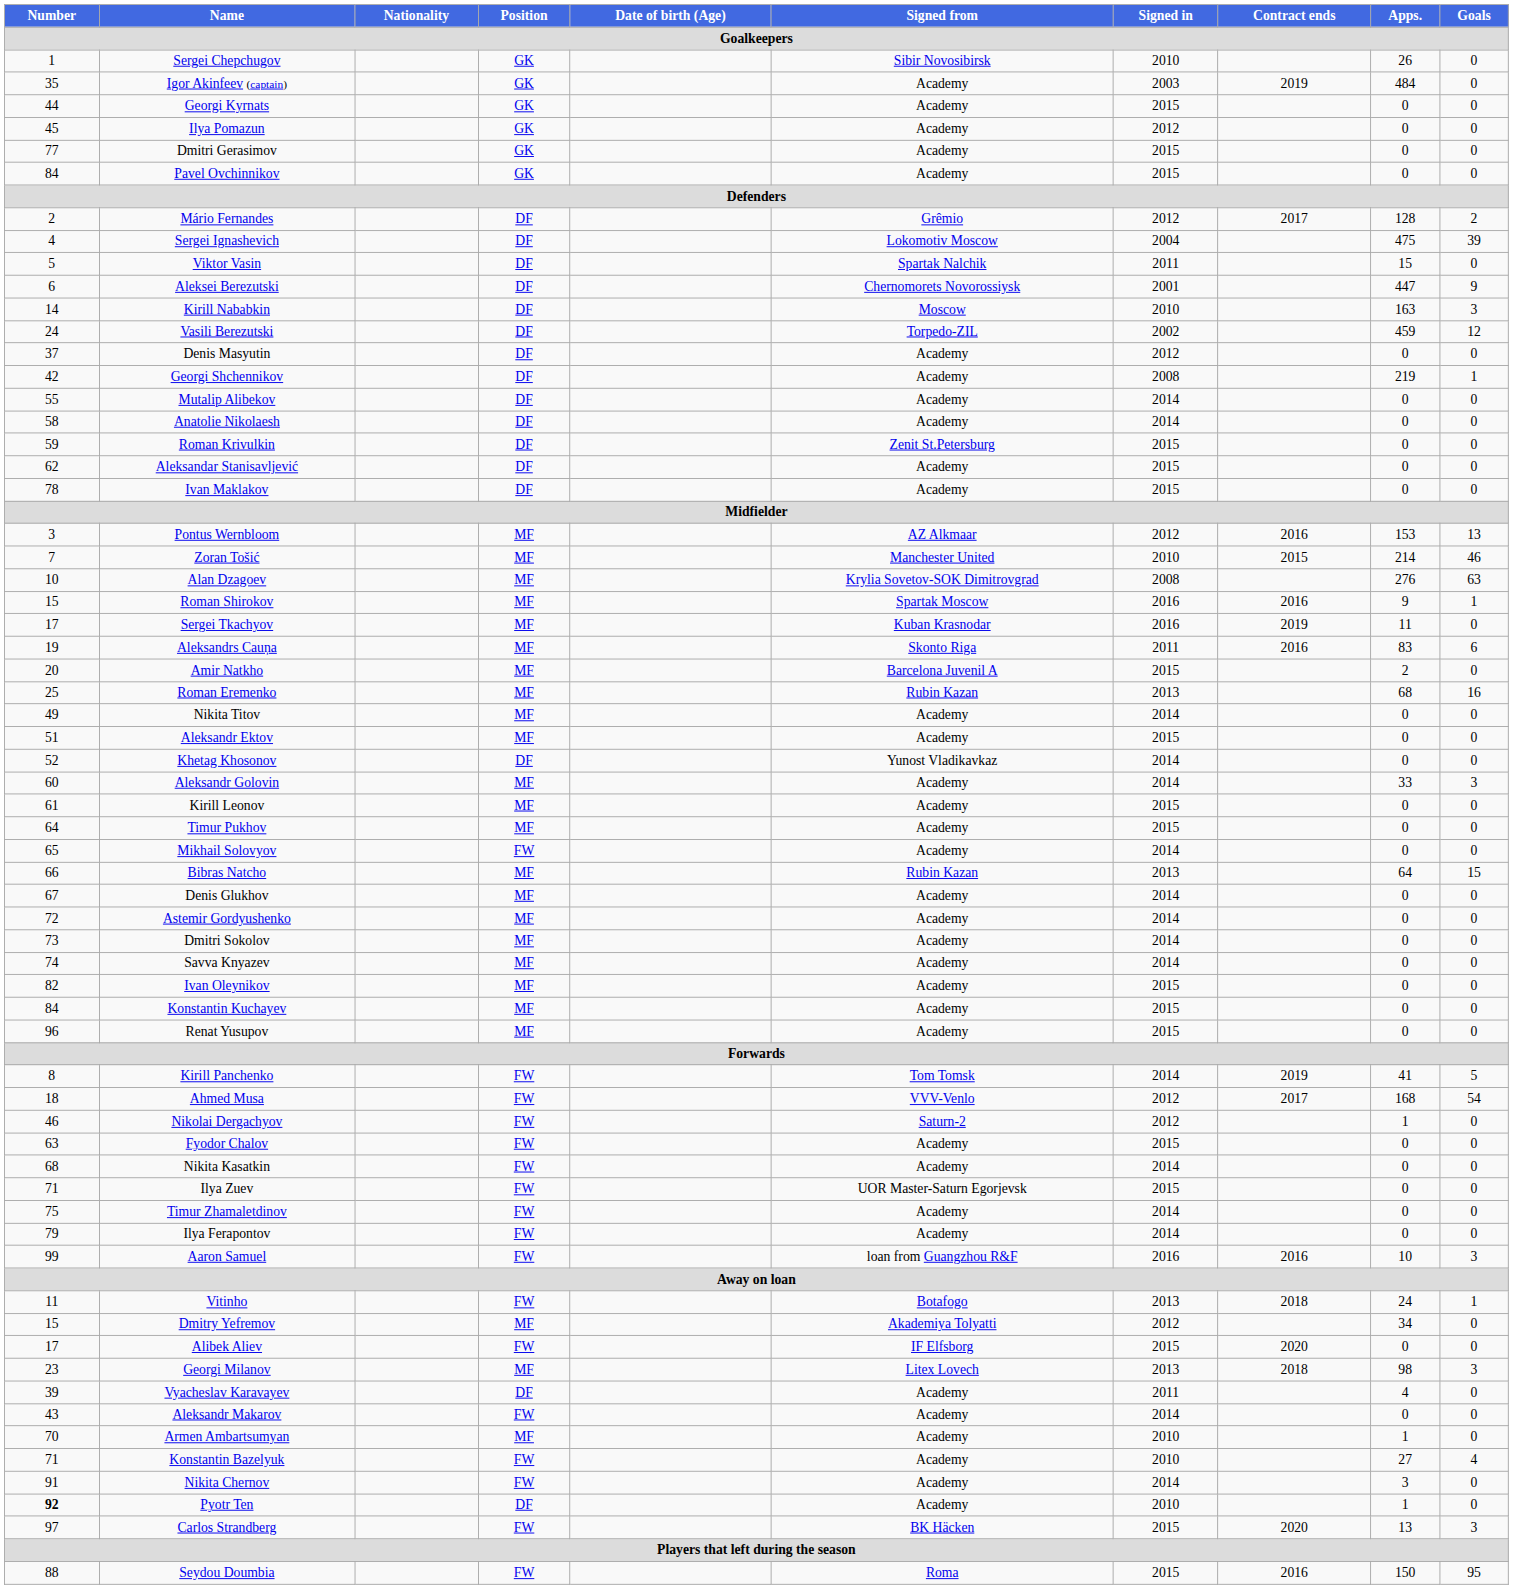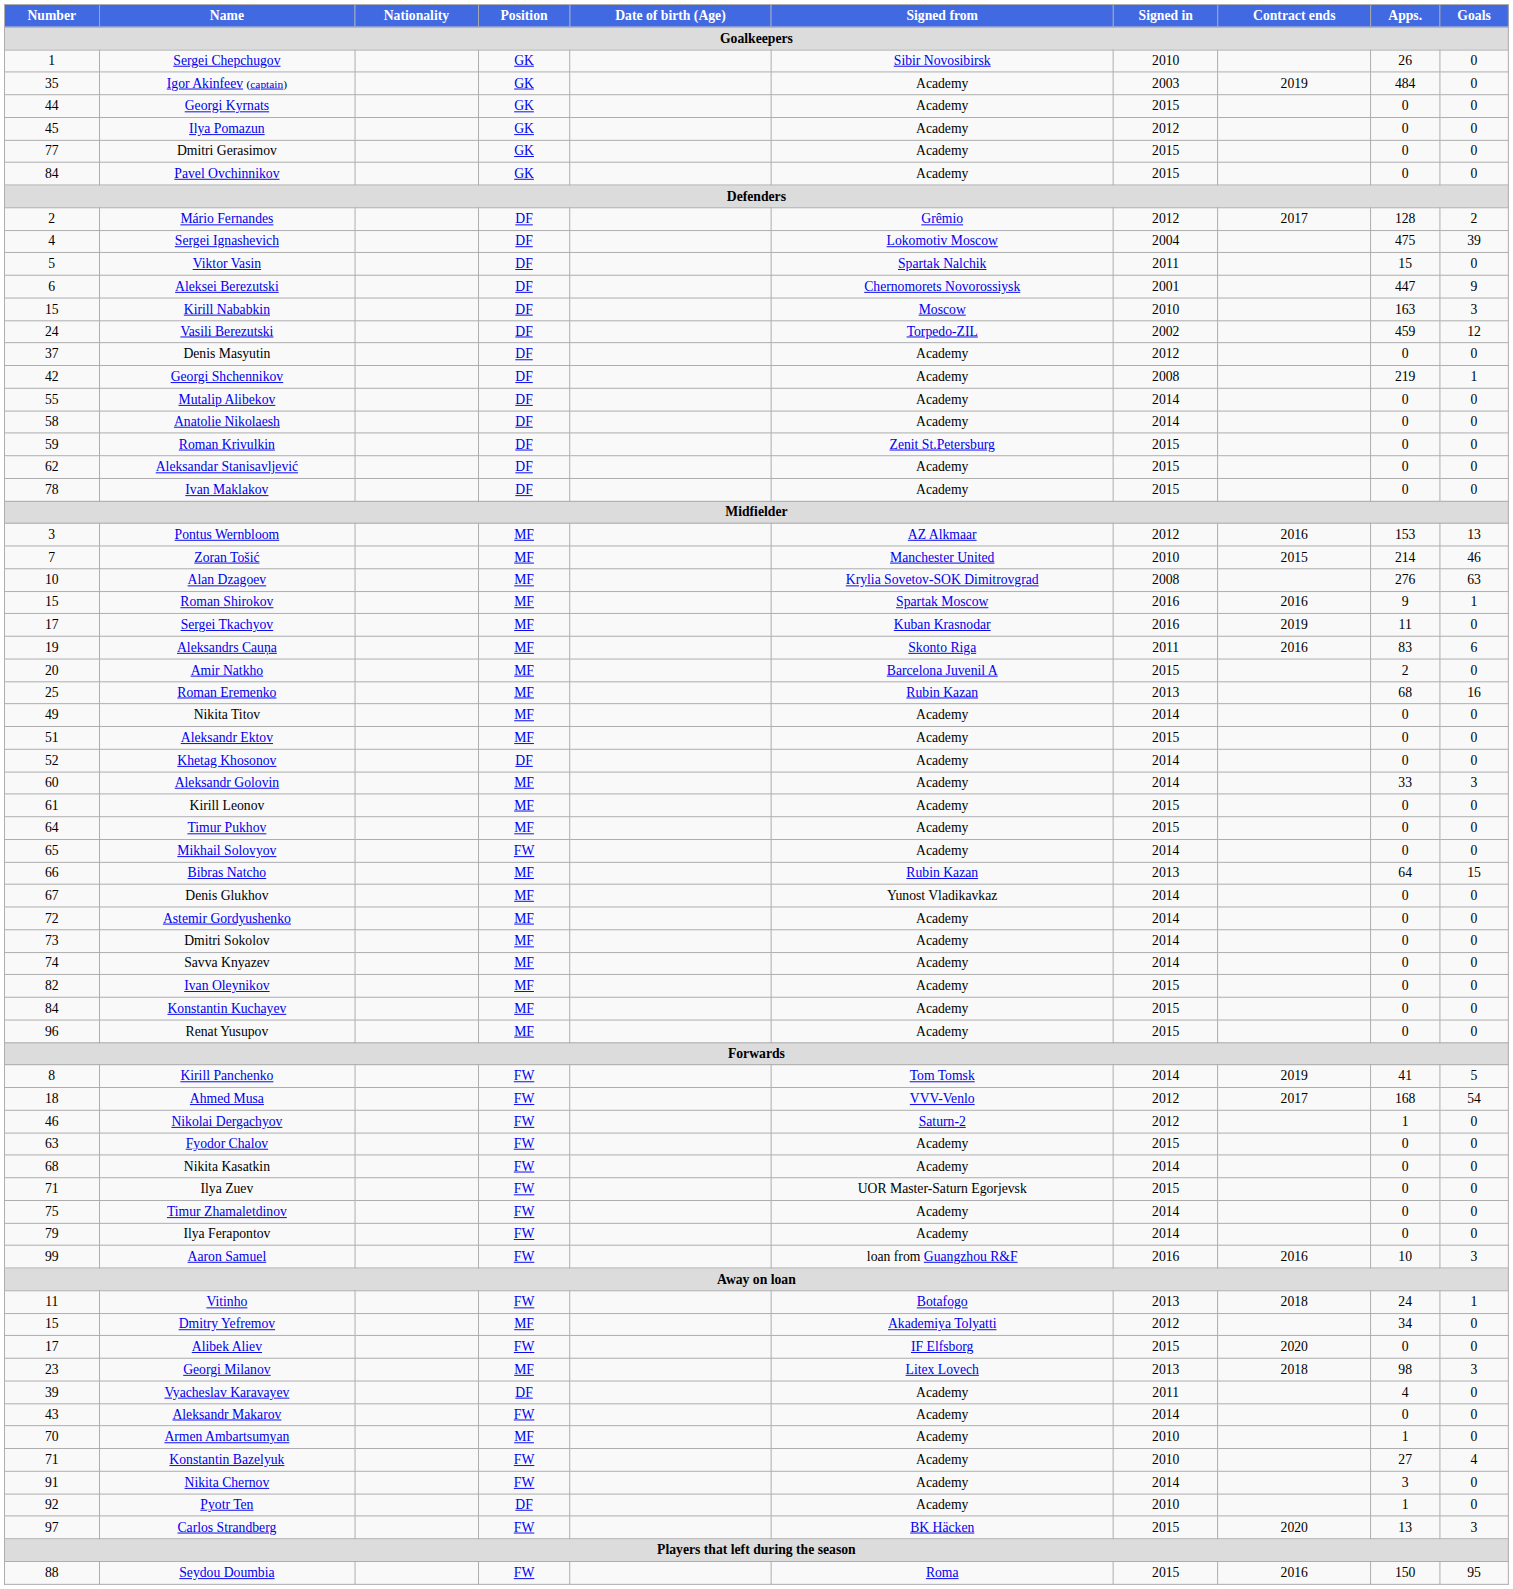 <table class="wikitable"  style="text-align:center; font-size:90%; width:100%;">
 <tr>
 <th style="background:#4169E1; color:white; text-align:center;">Number</th>
 <th style="background:#4169E1; color:white; text-align:center;">Name</th>
 <th style="background:#4169E1; color:white; text-align:center;">Nationality</th>
 <th style="background:#4169E1; color:white; text-align:center;">Position</th>
 <th style="background:#4169E1; color:white; text-align:center;">Date of birth (Age)</th>
 <th style="background:#4169E1; color:white; text-align:center;">Signed from</th>
 <th style="background:#4169E1; color:white; text-align:center;">Signed in</th>
 <th style="background:#4169E1; color:white; text-align:center;">Contract ends</th>
 <th style="background:#4169E1; color:white; text-align:center;">Apps.</th>
 <th style="background:#4169E1; color:white; text-align:center;">Goals</th>
 </tr>
 <tr>
 <th colspan="11"  style="background:#dcdcdc; text-align:center;">Goalkeepers</th>
 </tr>
 <tr>
 <td>1</td>
 <td><a href='#'>Sergei Chepchugov</a></td>
 <td></td>
 <td><a href='#'>GK</a></td>
 <td></td>
 <td><a href='#'>Sibir Novosibirsk</a></td>
 <td>2010</td>
 <td></td>
 <td>26</td>
 <td>0</td>
 </tr>
 <tr>
 <td>35</td>
 <td><a href='#'>Igor Akinfeev</a> <small>(<a href='#'>captain</a>)</small></td>
 <td></td>
 <td><a href='#'>GK</a></td>
 <td></td>
 <td>Academy</td>
 <td>2003</td>
 <td>2019</td>
 <td>484</td>
 <td>0</td>
 </tr>
 <tr>
 <td>44</td>
 <td><a href='#'>Georgi Kyrnats</a></td>
 <td></td>
 <td><a href='#'>GK</a></td>
 <td></td>
 <td>Academy</td>
 <td>2015</td>
 <td></td>
 <td>0</td>
 <td>0</td>
 </tr>
 <tr>
 <td>45</td>
 <td><a href='#'>Ilya Pomazun</a></td>
 <td></td>
 <td><a href='#'>GK</a></td>
 <td></td>
 <td>Academy</td>
 <td>2012</td>
 <td></td>
 <td>0</td>
 <td>0</td>
 </tr>
 <tr>
 <td>77</td>
 <td>Dmitri Gerasimov</td>
 <td></td>
 <td><a href='#'>GK</a></td>
 <td></td>
 <td>Academy</td>
 <td>2015</td>
 <td></td>
 <td>0</td>
 <td>0</td>
 </tr>
 <tr>
 <td>84</td>
 <td><a href='#'>Pavel Ovchinnikov</a></td>
 <td></td>
 <td><a href='#'>GK</a></td>
 <td></td>
 <td>Academy</td>
 <td>2015</td>
 <td></td>
 <td>0</td>
 <td>0</td>
 </tr>
 <tr>
 <th colspan="11"  style="background:#dcdcdc; text-align:center;">Defenders</th>
 </tr>
 <tr>
 <td>2</td>
 <td><a href='#'>Mário Fernandes</a></td>
 <td></td>
 <td><a href='#'>DF</a></td>
 <td></td>
 <td><a href='#'>Grêmio</a></td>
 <td>2012</td>
 <td>2017</td>
 <td>128</td>
 <td>2</td>
 </tr>
 <tr>
 <td>4</td>
 <td><a href='#'>Sergei Ignashevich</a></td>
 <td></td>
 <td><a href='#'>DF</a></td>
 <td></td>
 <td><a href='#'>Lokomotiv Moscow</a></td>
 <td>2004</td>
 <td></td>
 <td>475</td>
 <td>39</td>
 </tr>
 <tr>
 <td>5</td>
 <td><a href='#'>Viktor Vasin</a></td>
 <td></td>
 <td><a href='#'>DF</a></td>
 <td></td>
 <td><a href='#'>Spartak Nalchik</a></td>
 <td>2011</td>
 <td></td>
 <td>15</td>
 <td>0</td>
 </tr>
 <tr>
 <td>6</td>
 <td><a href='#'>Aleksei Berezutski</a></td>
 <td></td>
 <td><a href='#'>DF</a></td>
 <td></td>
 <td><a href='#'>Chernomorets Novorossiysk</a></td>
 <td>2001</td>
 <td></td>
 <td>447</td>
 <td>9</td>
 </tr>
 <tr>
-<td>14</td>
+<td>15</td>
 <td><a href='#'>Kirill Nababkin</a></td>
 <td></td>
 <td><a href='#'>DF</a></td>
 <td></td>
 <td><a href='#'>Moscow</a></td>
 <td>2010</td>
 <td></td>
 <td>163</td>
 <td>3</td>
 </tr>
 <tr>
 <td>24</td>
 <td><a href='#'>Vasili Berezutski</a></td>
 <td></td>
 <td><a href='#'>DF</a></td>
 <td></td>
 <td><a href='#'>Torpedo-ZIL</a></td>
 <td>2002</td>
 <td></td>
 <td>459</td>
 <td>12</td>
 </tr>
 <tr>
 <td>37</td>
 <td>Denis Masyutin</td>
 <td></td>
 <td><a href='#'>DF</a></td>
 <td></td>
 <td>Academy</td>
 <td>2012</td>
 <td></td>
 <td>0</td>
 <td>0</td>
 </tr>
 <tr>
 <td>42</td>
 <td><a href='#'>Georgi Shchennikov</a></td>
 <td></td>
 <td><a href='#'>DF</a></td>
 <td></td>
 <td>Academy</td>
 <td>2008</td>
 <td></td>
 <td>219</td>
 <td>1</td>
 </tr>
 <tr>
 <td>55</td>
 <td><a href='#'>Mutalip Alibekov</a></td>
 <td></td>
 <td><a href='#'>DF</a></td>
 <td></td>
 <td>Academy</td>
 <td>2014</td>
 <td></td>
 <td>0</td>
 <td>0</td>
 </tr>
 <tr>
 <td>58</td>
 <td><a href='#'>Anatolie Nikolaesh</a></td>
 <td></td>
 <td><a href='#'>DF</a></td>
 <td></td>
 <td>Academy</td>
 <td>2014</td>
 <td></td>
 <td>0</td>
 <td>0</td>
 </tr>
 <tr>
 <td>59</td>
 <td><a href='#'>Roman Krivulkin</a></td>
 <td></td>
 <td><a href='#'>DF</a></td>
 <td></td>
 <td><a href='#'>Zenit St.Petersburg</a></td>
 <td>2015</td>
 <td></td>
 <td>0</td>
 <td>0</td>
 </tr>
 <tr>
 <td>62</td>
 <td><a href='#'>Aleksandar Stanisavljević</a></td>
 <td></td>
 <td><a href='#'>DF</a></td>
 <td></td>
 <td>Academy</td>
 <td>2015</td>
 <td></td>
 <td>0</td>
 <td>0</td>
 </tr>
 <tr>
 <td>78</td>
 <td><a href='#'>Ivan Maklakov</a></td>
 <td></td>
 <td><a href='#'>DF</a></td>
 <td></td>
 <td>Academy</td>
 <td>2015</td>
 <td></td>
 <td>0</td>
 <td>0</td>
 </tr>
 <tr>
 <th colspan="11"  style="background:#dcdcdc; text-align:center;">Midfielder</th>
 </tr>
 <tr>
 <td>3</td>
 <td><a href='#'>Pontus Wernbloom</a></td>
 <td></td>
 <td><a href='#'>MF</a></td>
 <td></td>
 <td><a href='#'>AZ Alkmaar</a></td>
 <td>2012</td>
 <td>2016</td>
 <td>153</td>
 <td>13</td>
 </tr>
 <tr>
 <td>7</td>
 <td><a href='#'>Zoran Tošić</a></td>
 <td></td>
 <td><a href='#'>MF</a></td>
 <td></td>
 <td><a href='#'>Manchester United</a></td>
 <td>2010</td>
 <td>2015</td>
 <td>214</td>
 <td>46</td>
 </tr>
 <tr>
 <td>10</td>
 <td><a href='#'>Alan Dzagoev</a></td>
 <td></td>
 <td><a href='#'>MF</a></td>
 <td></td>
 <td><a href='#'>Krylia Sovetov-SOK Dimitrovgrad</a></td>
 <td>2008</td>
 <td></td>
 <td>276</td>
 <td>63</td>
 </tr>
 <tr>
 <td>15</td>
 <td><a href='#'>Roman Shirokov</a></td>
 <td></td>
 <td><a href='#'>MF</a></td>
 <td></td>
 <td><a href='#'>Spartak Moscow</a></td>
 <td>2016</td>
 <td>2016</td>
 <td>9</td>
 <td>1</td>
 </tr>
 <tr>
 <td>17</td>
 <td><a href='#'>Sergei Tkachyov</a></td>
 <td></td>
 <td><a href='#'>MF</a></td>
 <td></td>
 <td><a href='#'>Kuban Krasnodar</a></td>
 <td>2016</td>
 <td>2019</td>
 <td>11</td>
 <td>0</td>
 </tr>
 <tr>
 <td>19</td>
 <td><a href='#'>Aleksandrs Cauņa</a></td>
 <td></td>
 <td><a href='#'>MF</a></td>
 <td></td>
 <td><a href='#'>Skonto Riga</a></td>
 <td>2011</td>
 <td>2016</td>
 <td>83</td>
 <td>6</td>
 </tr>
 <tr>
 <td>20</td>
 <td><a href='#'>Amir Natkho</a></td>
 <td></td>
 <td><a href='#'>MF</a></td>
 <td></td>
 <td><a href='#'>Barcelona Juvenil A</a></td>
 <td>2015</td>
 <td></td>
 <td>2</td>
 <td>0</td>
 </tr>
 <tr>
 <td>25</td>
 <td><a href='#'>Roman Eremenko</a></td>
 <td></td>
 <td><a href='#'>MF</a></td>
 <td></td>
 <td><a href='#'>Rubin Kazan</a></td>
 <td>2013</td>
 <td></td>
 <td>68</td>
 <td>16</td>
 </tr>
 <tr>
 <td>49</td>
 <td>Nikita Titov</td>
 <td></td>
 <td><a href='#'>MF</a></td>
 <td></td>
 <td>Academy</td>
 <td>2014</td>
 <td></td>
 <td>0</td>
 <td>0</td>
 </tr>
 <tr>
 <td>51</td>
 <td><a href='#'>Aleksandr Ektov</a></td>
 <td></td>
 <td><a href='#'>MF</a></td>
 <td></td>
 <td>Academy</td>
 <td>2015</td>
 <td></td>
 <td>0</td>
 <td>0</td>
 </tr>
 <tr>
 <td>52</td>
 <td><a href='#'>Khetag Khosonov</a></td>
 <td></td>
 <td><a href='#'>DF</a></td>
 <td></td>
-<td>Yunost Vladikavkaz</td>
+<td>Academy</td>
 <td>2014</td>
 <td></td>
 <td>0</td>
 <td>0</td>
 </tr>
 <tr>
 <td>60</td>
 <td><a href='#'>Aleksandr Golovin</a></td>
 <td></td>
 <td><a href='#'>MF</a></td>
 <td></td>
 <td>Academy</td>
 <td>2014</td>
 <td></td>
 <td>33</td>
 <td>3</td>
 </tr>
 <tr>
 <td>61</td>
 <td>Kirill Leonov</td>
 <td></td>
 <td><a href='#'>MF</a></td>
 <td></td>
 <td>Academy</td>
 <td>2015</td>
 <td></td>
 <td>0</td>
 <td>0</td>
 </tr>
 <tr>
 <td>64</td>
 <td><a href='#'>Timur Pukhov</a></td>
 <td></td>
 <td><a href='#'>MF</a></td>
 <td></td>
 <td>Academy</td>
 <td>2015</td>
 <td></td>
 <td>0</td>
 <td>0</td>
 </tr>
 <tr>
 <td>65</td>
 <td><a href='#'>Mikhail Solovyov</a></td>
 <td></td>
 <td><a href='#'>FW</a></td>
 <td></td>
 <td>Academy</td>
 <td>2014</td>
 <td></td>
 <td>0</td>
 <td>0</td>
 </tr>
 <tr>
 <td>66</td>
 <td><a href='#'>Bibras Natcho</a></td>
 <td></td>
 <td><a href='#'>MF</a></td>
 <td></td>
 <td><a href='#'>Rubin Kazan</a></td>
 <td>2013</td>
 <td></td>
 <td>64</td>
 <td>15</td>
 </tr>
 <tr>
 <td>67</td>
 <td>Denis Glukhov</td>
 <td></td>
 <td><a href='#'>MF</a></td>
 <td></td>
-<td>Academy</td>
+<td>Yunost Vladikavkaz</td>
 <td>2014</td>
 <td></td>
 <td>0</td>
 <td>0</td>
 </tr>
 <tr>
 <td>72</td>
 <td><a href='#'>Astemir Gordyushenko</a></td>
 <td></td>
 <td><a href='#'>MF</a></td>
 <td></td>
 <td>Academy</td>
 <td>2014</td>
 <td></td>
 <td>0</td>
 <td>0</td>
 </tr>
 <tr>
 <td>73</td>
 <td>Dmitri Sokolov</td>
 <td></td>
 <td><a href='#'>MF</a></td>
 <td></td>
 <td>Academy</td>
 <td>2014</td>
 <td></td>
 <td>0</td>
 <td>0</td>
 </tr>
 <tr>
 <td>74</td>
 <td>Savva Knyazev</td>
 <td></td>
 <td><a href='#'>MF</a></td>
 <td></td>
 <td>Academy</td>
 <td>2014</td>
 <td></td>
 <td>0</td>
 <td>0</td>
 </tr>
 <tr>
 <td>82</td>
 <td><a href='#'>Ivan Oleynikov</a></td>
 <td></td>
 <td><a href='#'>MF</a></td>
 <td></td>
 <td>Academy</td>
 <td>2015</td>
 <td></td>
 <td>0</td>
 <td>0</td>
 </tr>
 <tr>
 <td>84</td>
 <td><a href='#'>Konstantin Kuchayev</a></td>
 <td></td>
 <td><a href='#'>MF</a></td>
 <td></td>
 <td>Academy</td>
 <td>2015</td>
 <td></td>
 <td>0</td>
 <td>0</td>
 </tr>
 <tr>
 <td>96</td>
 <td>Renat Yusupov</td>
 <td></td>
 <td><a href='#'>MF</a></td>
 <td></td>
 <td>Academy</td>
 <td>2015</td>
 <td></td>
 <td>0</td>
 <td>0</td>
 </tr>
 <tr>
 <th colspan="11"  style="background:#dcdcdc; text-align:center;">Forwards</th>
 </tr>
 <tr>
 <td>8</td>
 <td><a href='#'>Kirill Panchenko</a></td>
 <td></td>
 <td><a href='#'>FW</a></td>
 <td></td>
 <td><a href='#'>Tom Tomsk</a></td>
 <td>2014</td>
 <td>2019</td>
 <td>41</td>
 <td>5</td>
 </tr>
 <tr>
 <td>18</td>
 <td><a href='#'>Ahmed Musa</a></td>
 <td></td>
 <td><a href='#'>FW</a></td>
 <td></td>
 <td><a href='#'>VVV-Venlo</a></td>
 <td>2012</td>
 <td>2017</td>
 <td>168</td>
 <td>54</td>
 </tr>
 <tr>
 <td>46</td>
 <td><a href='#'>Nikolai Dergachyov</a></td>
 <td></td>
 <td><a href='#'>FW</a></td>
 <td></td>
 <td><a href='#'>Saturn-2</a></td>
 <td>2012</td>
 <td></td>
 <td>1</td>
 <td>0</td>
 </tr>
 <tr>
 <td>63</td>
 <td><a href='#'>Fyodor Chalov</a></td>
 <td></td>
 <td><a href='#'>FW</a></td>
 <td></td>
 <td>Academy</td>
 <td>2015</td>
 <td></td>
 <td>0</td>
 <td>0</td>
 </tr>
 <tr>
 <td>68</td>
 <td>Nikita Kasatkin</td>
 <td></td>
 <td><a href='#'>FW</a></td>
 <td></td>
 <td>Academy</td>
 <td>2014</td>
 <td></td>
 <td>0</td>
 <td>0</td>
 </tr>
 <tr>
 <td>71</td>
 <td>Ilya Zuev</td>
 <td></td>
 <td><a href='#'>FW</a></td>
 <td></td>
 <td>UOR Master-Saturn Egorjevsk</td>
 <td>2015</td>
 <td></td>
 <td>0</td>
 <td>0</td>
 </tr>
 <tr>
 <td>75</td>
 <td><a href='#'>Timur Zhamaletdinov</a></td>
 <td></td>
 <td><a href='#'>FW</a></td>
 <td></td>
 <td>Academy</td>
 <td>2014</td>
 <td></td>
 <td>0</td>
 <td>0</td>
 </tr>
 <tr>
 <td>79</td>
 <td>Ilya Ferapontov</td>
 <td></td>
 <td><a href='#'>FW</a></td>
 <td></td>
 <td>Academy</td>
 <td>2014</td>
 <td></td>
 <td>0</td>
 <td>0</td>
 </tr>
 <tr>
 <td>99</td>
 <td><a href='#'>Aaron Samuel</a></td>
 <td></td>
 <td><a href='#'>FW</a></td>
 <td></td>
 <td>loan from <a href='#'>Guangzhou R&F</a></td>
 <td>2016</td>
 <td>2016</td>
 <td>10</td>
 <td>3</td>
 </tr>
 <tr>
 <th colspan="11"  style="background:#dcdcdc; text-align:center;">Away on loan</th>
 </tr>
 <tr>
 <td>11</td>
 <td><a href='#'>Vitinho</a></td>
 <td></td>
 <td><a href='#'>FW</a></td>
 <td></td>
 <td><a href='#'>Botafogo</a></td>
 <td>2013</td>
 <td>2018</td>
 <td>24</td>
 <td>1</td>
 </tr>
 <tr>
 <td>15</td>
 <td><a href='#'>Dmitry Yefremov</a></td>
 <td></td>
 <td><a href='#'>MF</a></td>
 <td></td>
 <td><a href='#'>Akademiya Tolyatti</a></td>
 <td>2012</td>
 <td></td>
 <td>34</td>
 <td>0</td>
 </tr>
 <tr>
 <td>17</td>
 <td><a href='#'>Alibek Aliev</a></td>
 <td></td>
 <td><a href='#'>FW</a></td>
 <td></td>
 <td><a href='#'>IF Elfsborg</a></td>
 <td>2015</td>
 <td>2020</td>
 <td>0</td>
 <td>0</td>
 </tr>
 <tr>
 <td>23</td>
 <td><a href='#'>Georgi Milanov</a></td>
 <td></td>
 <td><a href='#'>MF</a></td>
 <td></td>
 <td><a href='#'>Litex Lovech</a></td>
 <td>2013</td>
 <td>2018</td>
 <td>98</td>
 <td>3</td>
 </tr>
 <tr>
 <td>39</td>
 <td><a href='#'>Vyacheslav Karavayev</a></td>
 <td></td>
 <td><a href='#'>DF</a></td>
 <td></td>
 <td>Academy</td>
 <td>2011</td>
 <td></td>
 <td>4</td>
 <td>0</td>
 </tr>
 <tr>
 <td>43</td>
 <td><a href='#'>Aleksandr Makarov</a></td>
 <td></td>
 <td><a href='#'>FW</a></td>
 <td></td>
 <td>Academy</td>
 <td>2014</td>
 <td></td>
 <td>0</td>
 <td>0</td>
 </tr>
 <tr>
 <td>70</td>
 <td><a href='#'>Armen Ambartsumyan</a></td>
 <td></td>
 <td><a href='#'>MF</a></td>
 <td></td>
 <td>Academy</td>
 <td>2010</td>
 <td></td>
 <td>1</td>
 <td>0</td>
 </tr>
 <tr>
 <td>71</td>
 <td><a href='#'>Konstantin Bazelyuk</a></td>
 <td></td>
 <td><a href='#'>FW</a></td>
 <td></td>
 <td>Academy</td>
 <td>2010</td>
 <td></td>
 <td>27</td>
 <td>4</td>
 </tr>
 <tr>
 <td>91</td>
 <td><a href='#'>Nikita Chernov</a></td>
 <td></td>
 <td><a href='#'>FW</a></td>
 <td></td>
 <td>Academy</td>
 <td>2014</td>
 <td></td>
 <td>3</td>
 <td>0</td>
 </tr>
 <tr>
-<td><strong>92</strong></td>
+<td>92</td>
 <td><a href='#'>Pyotr Ten</a></td>
 <td></td>
 <td><a href='#'>DF</a></td>
 <td></td>
 <td>Academy</td>
 <td>2010</td>
 <td></td>
 <td>1</td>
 <td>0</td>
 </tr>
 <tr>
 <td>97</td>
 <td><a href='#'>Carlos Strandberg</a></td>
 <td></td>
 <td><a href='#'>FW</a></td>
 <td></td>
 <td><a href='#'>BK Häcken</a></td>
 <td>2015</td>
 <td>2020</td>
 <td>13</td>
 <td>3</td>
 </tr>
 <tr>
 <th colspan="11"  style="background:#dcdcdc; text-align:center;">Players that left during the season</th>
 </tr>
 <tr>
 <td>88</td>
 <td><a href='#'>Seydou Doumbia</a></td>
 <td></td>
 <td><a href='#'>FW</a></td>
 <td></td>
 <td><a href='#'>Roma</a></td>
 <td>2015</td>
 <td>2016</td>
 <td>150</td>
 <td>95</td>
 </tr>
 </table>
